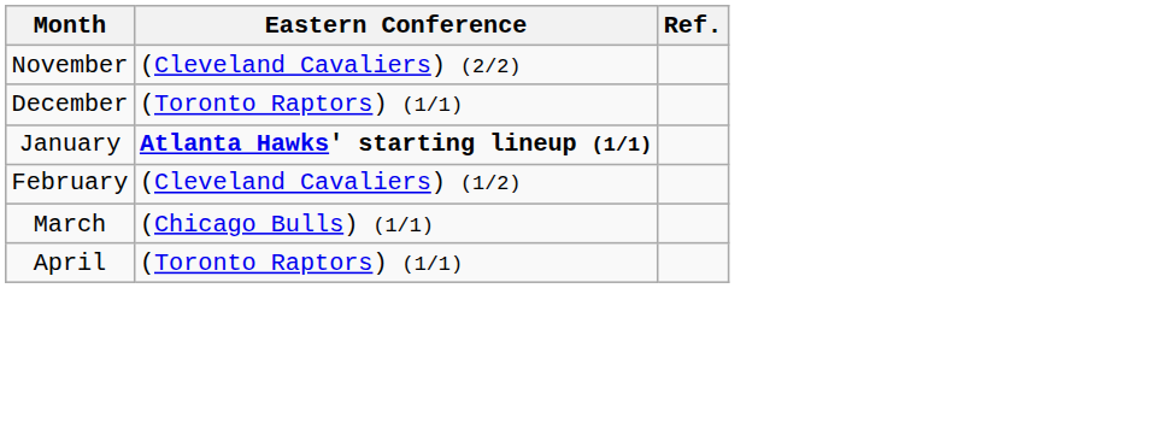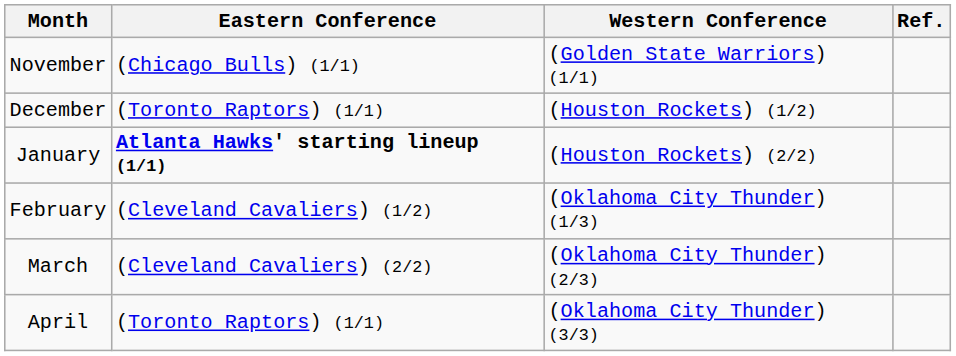 <table class="wikitable sortable" style="text-align:left">
 <tr>
 <th>Month</th>
 <th>Eastern Conference</th>
+<th>Western Conference</th>
 <th class=unsortable>Ref.</th>
 </tr>
 <tr>
 <td align=center>November</td>
-<td> (<a href='#'>Cleveland Cavaliers</a>) <small>(2/2)</small></td>
+<td> (<a href='#'>Chicago Bulls</a>) <small>(1/1)</small></td>
+<td> (<a href='#'>Golden State Warriors</a>) <small>(1/1)</small></td>
 <td align=center></td>
 </tr>
 <tr>
 <td align=center>December</td>
 <td> (<a href='#'>Toronto Raptors</a>) <small>(1/1)</small></td>
+<td> (<a href='#'>Houston Rockets</a>) <small>(1/2)</small></td>
 <td align=center></td>
 </tr>
 <tr>
 <td align=center>January</td>
 <td><strong><a href='#'>Atlanta Hawks</a>' starting lineup <small>(1/1)</small></strong></td>
+<td> (<a href='#'>Houston Rockets</a>) <small>(2/2)</small></td>
 <td align=center></td>
 </tr>
 <tr>
 <td align=center>February</td>
 <td> (<a href='#'>Cleveland Cavaliers</a>) <small>(1/2)</small></td>
+<td> (<a href='#'>Oklahoma City Thunder</a>) <small>(1/3)</small></td>
 <td align=center></td>
 </tr>
 <tr>
 <td align=center>March</td>
-<td> (<a href='#'>Chicago Bulls</a>) <small>(1/1)</small></td>
+<td> (<a href='#'>Cleveland Cavaliers</a>) <small>(2/2)</small></td>
+<td> (<a href='#'>Oklahoma City Thunder</a>) <small>(2/3)</small></td>
 <td align=center></td>
 </tr>
 <tr>
 <td align=center>April</td>
 <td> (<a href='#'>Toronto Raptors</a>) <small>(1/1)</small></td>
+<td> (<a href='#'>Oklahoma City Thunder</a>) <small>(3/3)</small></td>
 <td align=center></td>
 </tr>
 </table>
